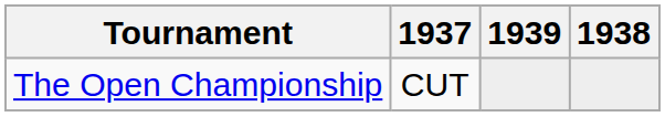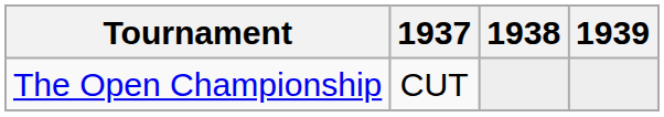 <table class="wikitable" style="font-size:95%;text-align:center;">
 <tr>
 <th>Tournament</th>
 <th>1937</th>
+<th>1938</th>
 <th>1939</th>
-<th>1938</th>
 </tr>
 <tr>
 <td align="left"><a href='#'>The Open Championship</a></td>
 <td>CUT</td>
 <td style="background:#eeeeee;"></td>
 <td style="background:#eeeeee;"></td>
 </tr>
 </table>
